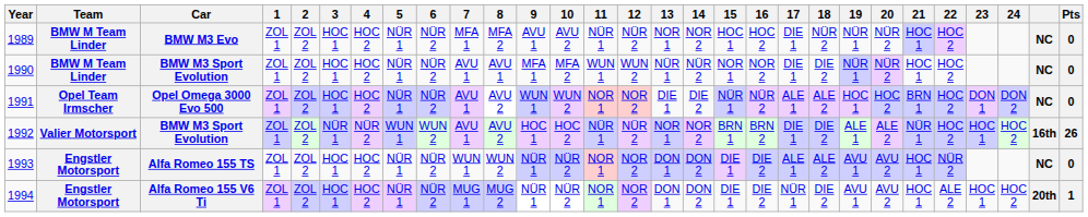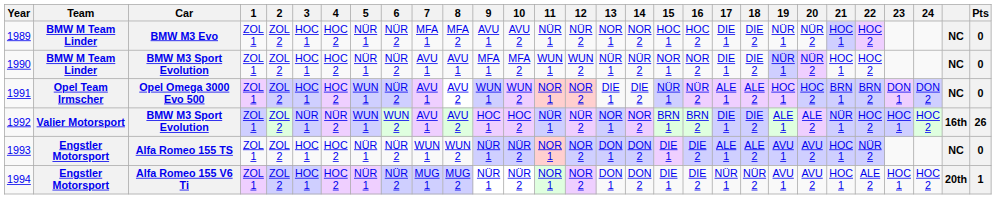 <table class="wikitable" border="1" style="text-align:center; font-size:85%;">
 <tr>
 <th>Year</th>
 <th>Team</th>
 <th>Car</th>
 <th>1</th>
 <th>2</th>
 <th>3</th>
 <th>4</th>
 <th>5</th>
 <th>6</th>
 <th>7</th>
 <th>8</th>
 <th>9</th>
 <th>10</th>
 <th>11</th>
 <th>12</th>
 <th>13</th>
 <th>14</th>
 <th>15</th>
 <th>16</th>
 <th>17</th>
 <th>18</th>
 <th>19</th>
 <th>20</th>
 <th>21</th>
 <th>22</th>
 <th>23</th>
 <th>24</th>
 <th></th>
 <th>Pts</th>
 </tr>
 <tr>
 <td><a href='#'>1989</a></td>
 <th><a href='#'>BMW M Team Linder</a></th>
 <th><a href='#'>BMW M3 Evo</a></th>
 <td><a href='#'>ZOL<br>1</a></td>
 <td><a href='#'>ZOL<br>2</a></td>
 <td><a href='#'>HOC<br>1</a></td>
 <td><a href='#'>HOC<br>2</a></td>
 <td><a href='#'>NÜR<br>1</a></td>
 <td><a href='#'>NÜR<br>2</a></td>
 <td><a href='#'>MFA<br>1</a></td>
 <td><a href='#'>MFA<br>2</a></td>
 <td><a href='#'>AVU<br>1</a></td>
 <td><a href='#'>AVU<br>2</a></td>
 <td><a href='#'>NÜR<br>1</a></td>
 <td><a href='#'>NÜR<br>2</a></td>
 <td><a href='#'>NOR<br>1</a></td>
 <td><a href='#'>NOR<br>2</a></td>
 <td><a href='#'>HOC<br>1</a></td>
 <td><a href='#'>HOC<br>2</a></td>
 <td><a href='#'>DIE<br>1</a></td>
-<td><a href='#'>NÜR<br>2</a></td>
+<td><a href='#'>DIE<br>2</a></td>
 <td><a href='#'>NÜR<br>1</a></td>
 <td><a href='#'>NÜR<br>2</a></td>
 <td style="background:#CFCFFF;"><a href='#'>HOC<br>1</a><br></td>
 <td style="background:#EFCFFF;"><a href='#'>HOC<br>2</a><br></td>
 <td></td>
 <td></td>
 <th>NC</th>
 <th>0</th>
 </tr>
 <tr>
 <td><a href='#'>1990</a></td>
 <th><a href='#'>BMW M Team Linder</a></th>
 <th><a href='#'>BMW M3 Sport Evolution</a></th>
 <td><a href='#'>ZOL<br>1</a></td>
 <td><a href='#'>ZOL<br>2</a></td>
 <td><a href='#'>HOC<br>1</a></td>
 <td><a href='#'>HOC<br>2</a></td>
 <td><a href='#'>NÜR<br>1</a></td>
 <td><a href='#'>NÜR<br>2</a></td>
 <td><a href='#'>AVU<br>1</a></td>
 <td><a href='#'>AVU<br>1</a></td>
 <td><a href='#'>MFA<br>1</a></td>
 <td><a href='#'>MFA<br>2</a></td>
 <td><a href='#'>WUN<br>1</a></td>
 <td><a href='#'>WUN<br>2</a></td>
 <td><a href='#'>NÜR<br>1</a></td>
 <td><a href='#'>NÜR<br>2</a></td>
 <td><a href='#'>NOR<br>1</a></td>
 <td><a href='#'>NOR<br>2</a></td>
 <td><a href='#'>DIE<br>1</a></td>
 <td><a href='#'>DIE<br>2</a></td>
 <td style="background:#CFCFFF;"><a href='#'>NÜR<br>1</a><br></td>
 <td style="background:#EFCFFF;"><a href='#'>NÜR<br>2</a><br></td>
 <td><a href='#'>HOC<br>1</a></td>
 <td><a href='#'>HOC<br>2</a></td>
 <td></td>
 <td></td>
 <th>NC</th>
 <th>0</th>
 </tr>
 <tr>
 <td><a href='#'>1991</a></td>
 <th><a href='#'>Opel Team Irmscher</a></th>
 <th><a href='#'>Opel Omega 3000 Evo 500</a></th>
 <td style="background:#EFCFFF;"><a href='#'>ZOL<br>1</a><br></td>
 <td style="background:#CFCFFF;"><a href='#'>ZOL<br>2</a><br></td>
 <td style="background:#CFCFFF;"><a href='#'>HOC<br>1</a><br></td>
 <td style="background:#EFCFFF;"><a href='#'>HOC<br>2</a><br></td>
-<td style="background:#CFCFFF;"><a href='#'>NÜR<br>1</a><br></td>
+<td style="background:#CFCFFF;"><a href='#'>WUN<br>1</a><br></td>
 <td style="background:#CFCFFF;"><a href='#'>NÜR<br>2</a><br></td>
 <td style="background:#EFCFFF;"><a href='#'>AVU<br>1</a><br></td>
 <td style="background:#FFFFFF;"><a href='#'>AVU<br>2</a><br></td>
 <td style="background:#CFCFFF;"><a href='#'>WUN<br>1</a><br></td>
 <td style="background:#EFCFFF;"><a href='#'>WUN<br>2</a><br></td>
 <td style="background:#FFCFCF;"><a href='#'>NOR<br>1</a><br></td>
 <td style="background:#FFCFCF;"><a href='#'>NOR<br>2</a><br></td>
 <td><a href='#'>DIE<br>1</a></td>
 <td><a href='#'>DIE<br>2</a></td>
 <td style="background:#CFCFFF;"><a href='#'>NÜR<br>1</a><br></td>
 <td style="background:#EFCFFF;"><a href='#'>NÜR<br>2</a><br></td>
 <td style="background:#EFCFFF;"><a href='#'>ALE<br>1</a><br></td>
 <td style="background:#EFCFFF;"><a href='#'>ALE<br>2</a><br></td>
 <td style="background:#EFCFFF;"><a href='#'>HOC<br>1</a><br></td>
 <td style="background:#CFCFFF;"><a href='#'>HOC<br>2</a><br></td>
 <td style="background:#CFCFFF;"><a href='#'>BRN<br>1</a><br></td>
-<td style="background:#CFCFFF;"><a href='#'>HOC<br>2</a><br></td>
+<td style="background:#CFCFFF;"><a href='#'>BRN<br>2</a><br></td>
 <td style="background:#EFCFFF;"><a href='#'>DON<br>1</a><br></td>
 <td style="background:#CFCFFF;"><a href='#'>DON<br>2</a><br></td>
 <th>NC</th>
 <th>0</th>
 </tr>
 <tr>
 <td><a href='#'>1992</a></td>
 <th><a href='#'>Valier Motorsport</a></th>
 <th><a href='#'>BMW M3 Sport Evolution</a></th>
 <td style="background:#CFCFFF;"><a href='#'>ZOL<br>1</a><br></td>
 <td style="background:#DFFFDF;"><a href='#'>ZOL<br>2</a><br></td>
 <td style="background:#CFCFFF;"><a href='#'>NÜR<br>1</a><br></td>
 <td style="background:#EFCFFF;"><a href='#'>NÜR<br>2</a><br></td>
 <td style="background:#CFCFFF;"><a href='#'>WUN<br>1</a><br></td>
 <td style="background:#DFFFDF;"><a href='#'>WUN<br>2</a><br></td>
 <td style="background:#EFCFFF;"><a href='#'>AVU<br>1</a><br></td>
 <td style="background:#DFFFDF;"><a href='#'>AVU<br>2</a><br></td>
 <td style="background:#EFCFFF;"><a href='#'>HOC<br>1</a><br></td>
 <td style="background:#EFCFFF;"><a href='#'>HOC<br>2</a><br></td>
 <td style="background:#CFCFFF;"><a href='#'>NÜR<br>1</a><br></td>
 <td style="background:#EFCFFF;"><a href='#'>NÜR<br>2</a><br></td>
 <td style="background:#CFCFFF;"><a href='#'>NOR<br>1</a><br></td>
 <td style="background:#EFCFFF;"><a href='#'>NOR<br>2</a><br></td>
 <td style="background:#DFFFDF;"><a href='#'>BRN<br>1</a><br></td>
 <td style="background:#DFFFDF;"><a href='#'>BRN<br>2</a><br></td>
 <td style="background:#CFCFFF;"><a href='#'>DIE<br>1</a><br></td>
 <td style="background:#CFCFFF;"><a href='#'>DIE<br>2</a><br></td>
 <td style="background:#DFFFDF;"><a href='#'>ALE<br>1</a><br></td>
 <td style="background:#EFCFFF;"><a href='#'>ALE<br>2</a><br></td>
 <td style="background:#CFCFFF;"><a href='#'>NÜR<br>1</a><br></td>
 <td style="background:#CFCFFF;"><a href='#'>HOC<br>2</a><br></td>
 <td style="background:#CFCFFF;"><a href='#'>HOC<br>1</a><br></td>
 <td style="background:#DFFFDF;"><a href='#'>HOC<br>2</a><br></td>
 <th>16th</th>
 <th>26</th>
 </tr>
 <tr>
 <td><a href='#'>1993</a></td>
 <th><a href='#'>Engstler Motorsport</a></th>
 <th><a href='#'>Alfa Romeo 155 TS</a></th>
 <td><a href='#'>ZOL<br>1</a></td>
 <td><a href='#'>ZOL<br>2</a></td>
 <td><a href='#'>HOC<br>1</a></td>
 <td><a href='#'>HOC<br>2</a></td>
 <td><a href='#'>NÜR<br>1</a></td>
 <td><a href='#'>NÜR<br>2</a></td>
 <td><a href='#'>WUN<br>1</a></td>
 <td><a href='#'>WUN<br>2</a></td>
 <td style="background:#CFCFFF;"><a href='#'>NÜR<br>1</a><br></td>
 <td style="background:#CFCFFF;"><a href='#'>NÜR<br>2</a><br></td>
 <td style="background:#FFCFCF;"><a href='#'>NOR<br>1</a><br></td>
 <td style="background:#CFCFFF;"><a href='#'>NOR<br>2</a><br></td>
 <td style="background:#CFCFFF;"><a href='#'>DON<br>1</a><br></td>
 <td style="background:#CFCFFF;"><a href='#'>DON<br>2</a><br></td>
 <td style="background:#EFCFFF;"><a href='#'>DIE<br>1</a><br></td>
 <td style="background:#CFCFFF;"><a href='#'>DIE<br>2</a><br></td>
 <td style="background:#CFCFFF;"><a href='#'>ALE<br>1</a><br></td>
 <td style="background:#CFCFFF;"><a href='#'>ALE<br>2</a><br></td>
 <td style="background:#CFCFFF;"><a href='#'>AVU<br>1</a><br></td>
 <td style="background:#CFCFFF;"><a href='#'>AVU<br>2</a><br></td>
 <td style="background:#CFCFFF;"><a href='#'>HOC<br>1</a><br></td>
 <td style="background:#CFCFFF;"><a href='#'>NÜR<br>2</a><br></td>
 <td></td>
 <td></td>
 <th>NC</th>
 <th>0</th>
 </tr>
 <tr>
 <td><a href='#'>1994</a></td>
 <th><a href='#'>Engstler Motorsport</a></th>
 <th><a href='#'>Alfa Romeo 155 V6 Ti</a></th>
 <td style="background:#EFCFFF;"><a href='#'>ZOL<br>1</a><br></td>
 <td style="background:#CFCFFF;"><a href='#'>ZOL<br>2</a><br></td>
 <td style="background:#CFCFFF;"><a href='#'>HOC<br>1</a><br></td>
 <td style="background:#EFCFFF;"><a href='#'>HOC<br>2</a><br></td>
 <td style="background:#EFCFFF;"><a href='#'>NÜR<br>1</a><br></td>
 <td style="background:#CFCFFF;"><a href='#'>NÜR<br>2</a><br></td>
 <td style="background:#CFCFFF;"><a href='#'>MUG<br>1</a><br></td>
 <td style="background:#CFCFFF;"><a href='#'>MUG<br>2</a><br></td>
 <td style="background:#FFFFFF;"><a href='#'>NÜR<br>1</a><br></td>
 <td style="background:#FFFFFF;"><a href='#'>NÜR<br>2</a><br></td>
 <td style="background:#DFFFDF;"><a href='#'>NOR<br>1</a><br></td>
 <td style="background:#EFCFFF;"><a href='#'>NOR<br>2</a><br></td>
 <td><a href='#'>DON<br>1</a></td>
 <td><a href='#'>DON<br>2</a></td>
 <td><a href='#'>DIE<br>1</a></td>
 <td><a href='#'>DIE<br>2</a></td>
 <td><a href='#'>NÜR<br>1</a></td>
-<td><a href='#'>DIE<br>2</a></td>
+<td><a href='#'>NÜR<br>2</a></td>
 <td><a href='#'>AVU<br>1</a></td>
 <td><a href='#'>AVU<br>2</a></td>
 <td><a href='#'>HOC<br>1</a></td>
 <td><a href='#'>ALE<br>2</a></td>
 <td><a href='#'>HOC<br>1</a></td>
 <td><a href='#'>HOC<br>2</a></td>
 <th>20th</th>
 <th>1</th>
 </tr>
 </table>
